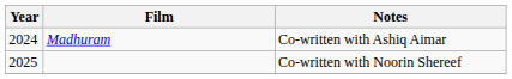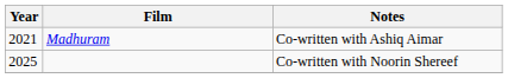 <table class="wikitable sortable">
 <tr>
 <th style="width:35px;">Year</th>
 <th style="width:250px;">Film</th>
 <th style="text-align:center; width:250px;" class="unsortable">Notes</th>
 </tr>
 <tr>
-<td>2024</td>
+<td>2021</td>
 <td><em><a href='#'>Madhuram</a></em></td>
 <td>Co-written with Ashiq Aimar</td>
 </tr>
 <tr>
 <td>2025</td>
 <td></td>
 <td>Co-written with Noorin Shereef</td>
 </tr>
 <tr>
 </tr>
 </table>
